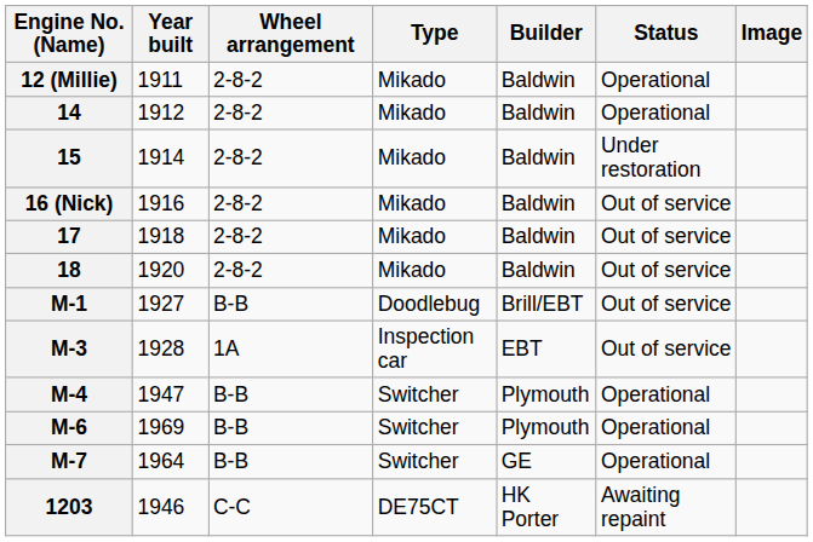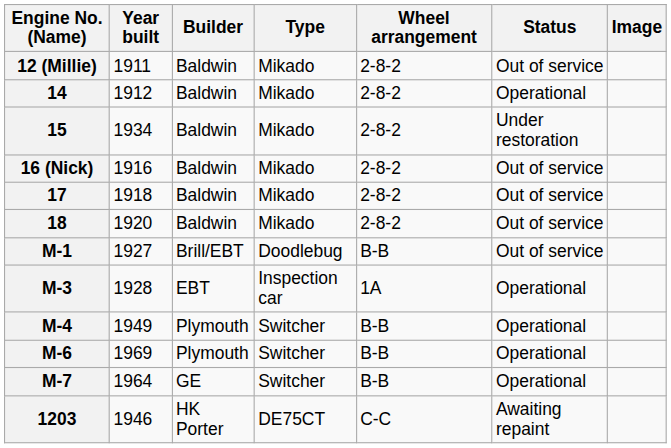 <table class="wikitable">
 <tr>
 <th scope="col">Engine No. (Name)</th>
 <th scope="col">Year built</th>
+<th scope="col">Builder</th>
+<th scope="col">Type</th>
 <th scope="col">Wheel arrangement</th>
-<th scope="col">Type</th>
-<th scope="col">Builder</th>
 <th scope="col">Status</th>
 <th scope="col">Image</th>
 </tr>
 <tr>
 <th scope="row">12 (Millie)</th>
 <td>1911</td>
+<td>Baldwin</td>
+<td>Mikado</td>
 <td>2-8-2</td>
-<td>Mikado</td>
-<td>Baldwin</td>
-<td>Operational</td>
+<td>Out of service</td>
 <td></td>
 </tr>
 <tr>
 <th scope="row">14</th>
 <td>1912</td>
+<td>Baldwin</td>
+<td>Mikado</td>
 <td>2-8-2</td>
-<td>Mikado</td>
-<td>Baldwin</td>
 <td>Operational</td>
 <td></td>
 </tr>
 <tr>
 <th scope="row">15</th>
-<td>1914</td>
+<td>1934</td>
+<td>Baldwin</td>
+<td>Mikado</td>
 <td>2-8-2</td>
-<td>Mikado</td>
-<td>Baldwin</td>
 <td>Under restoration</td>
 <td></td>
 </tr>
 <tr>
 <th scope="row">16 (Nick)</th>
 <td>1916</td>
+<td>Baldwin</td>
+<td>Mikado</td>
 <td>2-8-2</td>
-<td>Mikado</td>
-<td>Baldwin</td>
 <td>Out of service</td>
 <td></td>
 </tr>
 <tr>
 <th scope="row">17</th>
 <td>1918</td>
+<td>Baldwin</td>
+<td>Mikado</td>
 <td>2-8-2</td>
-<td>Mikado</td>
-<td>Baldwin</td>
 <td>Out of service</td>
 <td></td>
 </tr>
 <tr>
 <th scope="row">18</th>
 <td>1920</td>
+<td>Baldwin</td>
+<td>Mikado</td>
 <td>2-8-2</td>
-<td>Mikado</td>
-<td>Baldwin</td>
 <td>Out of service</td>
 <td></td>
 </tr>
 <tr>
 <th scope="row">M-1</th>
 <td>1927</td>
+<td>Brill/EBT</td>
+<td>Doodlebug</td>
 <td>B-B</td>
-<td>Doodlebug</td>
-<td>Brill/EBT</td>
 <td>Out of service</td>
 <td></td>
 </tr>
 <tr>
 <th scope="row">M-3</th>
 <td>1928</td>
+<td>EBT</td>
+<td>Inspection car</td>
 <td>1A</td>
-<td>Inspection car</td>
-<td>EBT</td>
-<td>Out of service</td>
+<td>Operational</td>
 <td></td>
 </tr>
 <tr>
 <th scope="row">M-4</th>
-<td>1947</td>
+<td>1949</td>
+<td>Plymouth</td>
+<td>Switcher</td>
 <td>B-B</td>
-<td>Switcher</td>
-<td>Plymouth</td>
 <td>Operational</td>
 <td></td>
 </tr>
 <tr>
 <th scope="row">M-6</th>
 <td>1969</td>
+<td>Plymouth</td>
+<td>Switcher</td>
 <td>B-B</td>
-<td>Switcher</td>
-<td>Plymouth</td>
 <td>Operational</td>
 <td></td>
 </tr>
 <tr>
 <th scope="row">M-7</th>
 <td>1964</td>
+<td>GE</td>
+<td>Switcher</td>
 <td>B-B</td>
-<td>Switcher</td>
-<td>GE</td>
 <td>Operational</td>
 <td></td>
 </tr>
 <tr>
 <th scope="row">1203</th>
 <td>1946</td>
+<td>HK Porter</td>
+<td>DE75CT</td>
 <td>C-C</td>
-<td>DE75CT</td>
-<td>HK Porter</td>
 <td>Awaiting repaint</td>
 <td></td>
 </tr>
 </table>
